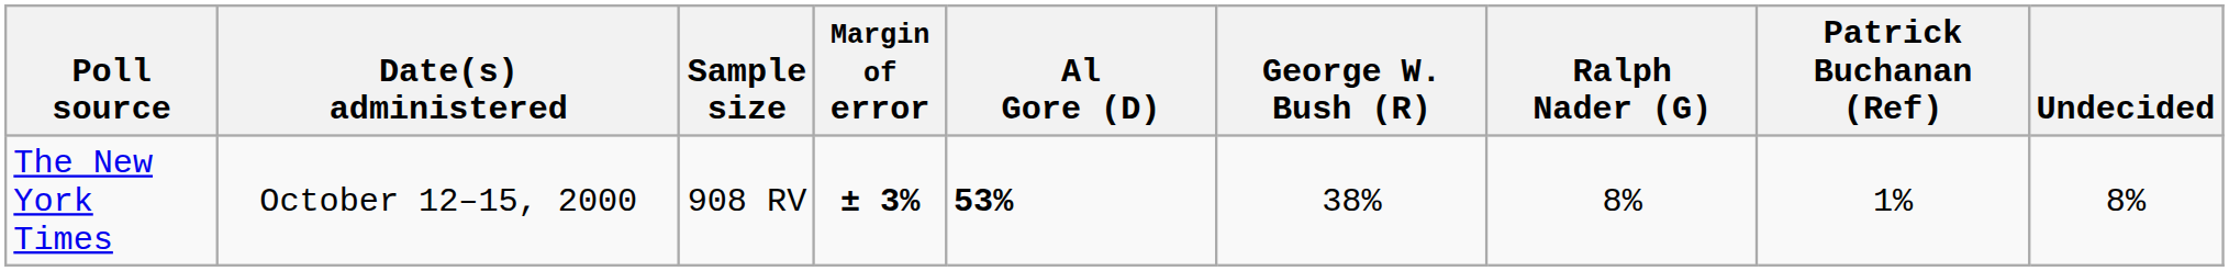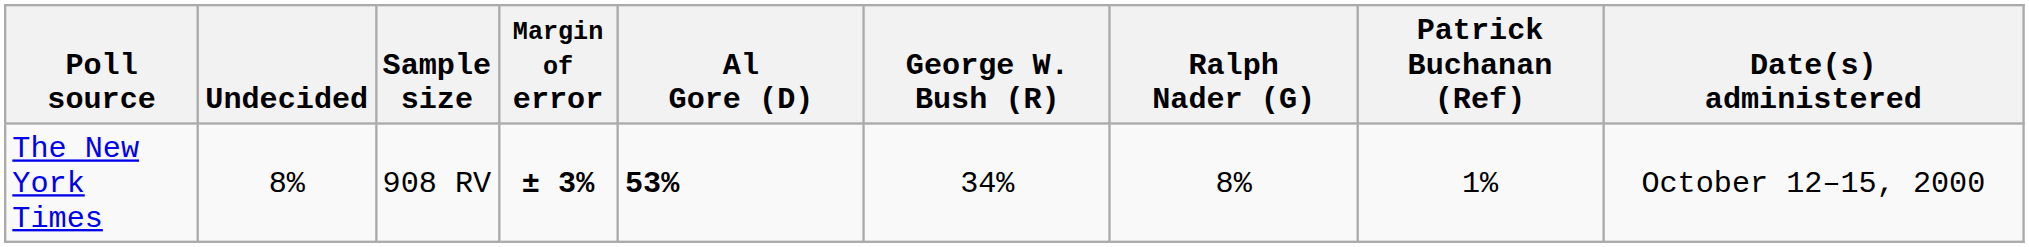 <table class="wikitable">
 <tr valign= bottom>
 <th>Poll source</th>
-<th style="width:175px;">Date(s)<br>administered</th>
+<th>Undecided</th>
 <th class=small>Sample<br>size</th>
 <th><small>Margin of</small><br>error</th>
 <th style="width:100px;">Al<br>Gore (D)</th>
 <th style="width:100px;">George W.<br>Bush (R)</th>
 <th style="width:100px;">Ralph<br>Nader (G)</th>
 <th style="width:100px;">Patrick<br>Buchanan (Ref)</th>
-<th>Undecided</th>
+<th style="width:175px;">Date(s)<br>administered</th>
 </tr>
 <tr>
 <td><a href='#'>The New York Times</a></td>
-<td align=center>October 12–15, 2000</td>
+<td align=center>8%</td>
 <td align=center>908 RV</td>
 <td align=center><strong>± 3%</strong></td>
 <td><strong>53%</strong></td>
-<td align=center>38%</td>
+<td align=center>34%</td>
 <td align=center>8%</td>
 <td align=center>1%</td>
-<td align=center>8%</td>
+<td align=center>October 12–15, 2000</td>
 </tr>
 </table>
